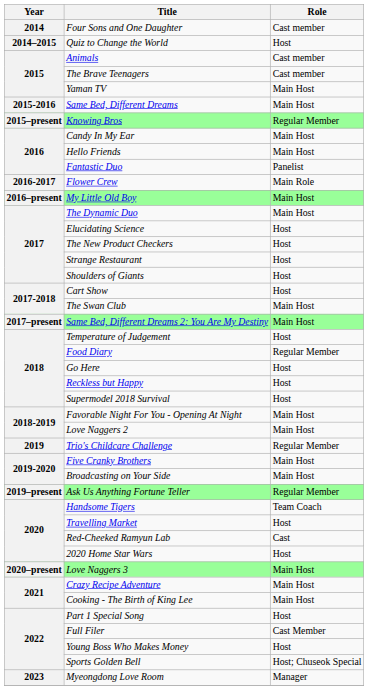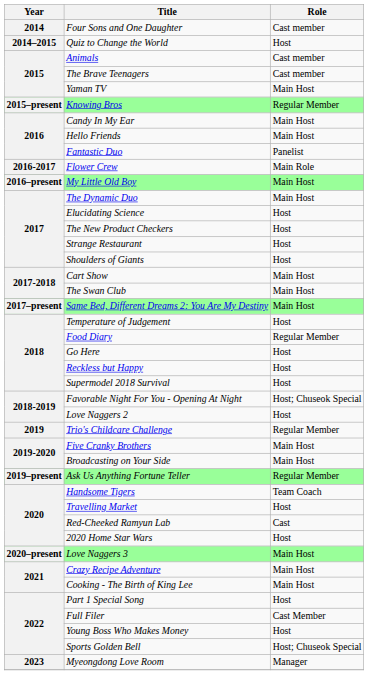 <table class="wikitable">
 <tr>
 <th>Year</th>
 <th>Title</th>
 <th>Role</th>
 </tr>
 <tr>
 <th>2014</th>
 <td><em>Four Sons and One Daughter</em></td>
 <td>Cast member</td>
 </tr>
 <tr>
 <th>2014–2015</th>
 <td><em>Quiz to Change the World</em></td>
 <td>Host</td>
 </tr>
 <tr>
 <th rowspan="3">2015</th>
 <td><em><a href='#'>Animals</a></em></td>
 <td>Cast member</td>
 </tr>
 <tr>
 <td><em>The Brave Teenagers</em></td>
 <td>Cast member</td>
 </tr>
 <tr>
 <td><em>Yaman TV</em></td>
-<td>Main Host</td>
-</tr>
-<tr>
-<th>2015-2016</th>
-<td><em><a href='#'>Same Bed, Different Dreams</a></em></td>
 <td>Main Host</td>
 </tr>
 <tr bgcolor="#99ff99">
 <th>2015–present</th>
 <td><em><a href='#'>Knowing Bros</a></em></td>
 <td>Regular Member</td>
 </tr>
 <tr>
 <th rowspan="3">2016</th>
 <td><em>Candy In My Ear</em></td>
 <td>Main Host</td>
 </tr>
 <tr>
 <td><em>Hello Friends</em></td>
 <td>Main Host</td>
 </tr>
 <tr>
 <td><em><a href='#'>Fantastic Duo</a></em></td>
 <td>Panelist</td>
 </tr>
 <tr>
 <th>2016-2017</th>
 <td><em><a href='#'>Flower Crew</a></em></td>
 <td>Main Role</td>
 </tr>
 <tr bgcolor="#99ff99">
 <th>2016–present</th>
 <td><em><a href='#'>My Little Old Boy</a></em></td>
 <td>Main Host</td>
 </tr>
 <tr>
 <th rowspan="5">2017</th>
 <td><em><a href='#'>The Dynamic Duo</a></em></td>
 <td>Main Host</td>
 </tr>
 <tr>
 <td><em>Elucidating Science</em></td>
 <td>Host</td>
 </tr>
 <tr>
 <td><em>The New Product Checkers</em></td>
 <td>Host</td>
 </tr>
 <tr>
 <td><em>Strange Restaurant</em></td>
 <td>Host</td>
 </tr>
 <tr>
 <td><em>Shoulders of Giants</em></td>
 <td>Host</td>
 </tr>
 <tr>
 <th rowspan="2">2017-2018</th>
 <td><em>Cart Show</em></td>
-<td>Host</td>
+<td>Main Host</td>
 </tr>
 <tr>
 <td><em>The Swan Club</em></td>
 <td>Main Host</td>
 </tr>
 <tr bgcolor="#99ff99">
 <th>2017–present</th>
 <td><em><a href='#'>Same Bed, Different Dreams 2: You Are My Destiny</a></em></td>
 <td>Main Host</td>
 </tr>
 <tr>
 <th rowspan="5">2018</th>
 <td><em>Temperature of Judgement</em></td>
 <td>Host</td>
 </tr>
 <tr>
 <td><em><a href='#'>Food Diary</a></em></td>
 <td>Regular Member</td>
 </tr>
 <tr>
 <td><em>Go Here</em></td>
 <td>Host</td>
 </tr>
 <tr>
 <td><em><a href='#'>Reckless but Happy</a></em></td>
 <td>Host</td>
 </tr>
 <tr>
 <td><em>Supermodel 2018 Survival</em></td>
 <td>Host</td>
 </tr>
 <tr>
 <th rowspan="2">2018-2019</th>
 <td><em>Favorable Night For You - Opening At Night</em></td>
-<td>Main Host</td>
+<td>Host; Chuseok Special</td>
 </tr>
 <tr>
 <td><em>Love Naggers 2</em></td>
-<td>Main Host</td>
+<td>Host</td>
 </tr>
 <tr>
 <th>2019</th>
 <td><em><a href='#'>Trio's Childcare Challenge</a></em></td>
 <td>Regular Member</td>
 </tr>
 <tr>
 <th rowspan="2">2019-2020</th>
 <td><em><a href='#'>Five Cranky Brothers</a></em></td>
 <td>Main Host</td>
 </tr>
 <tr>
 <td><em>Broadcasting on Your Side</em></td>
 <td>Main Host</td>
 </tr>
 <tr bgcolor="#99ff99">
 <th>2019–present</th>
 <td><em>Ask Us Anything Fortune Teller</em></td>
 <td>Regular Member</td>
 </tr>
 <tr>
 <th rowspan="4">2020</th>
 <td><em><a href='#'>Handsome Tigers</a></em></td>
 <td>Team Coach</td>
 </tr>
 <tr>
 <td><em><a href='#'>Travelling Market</a></em></td>
 <td>Host</td>
 </tr>
 <tr>
 <td><em>Red-Cheeked Ramyun Lab</em></td>
 <td>Cast</td>
 </tr>
 <tr>
 <td><em>2020 Home Star Wars</em></td>
 <td>Host</td>
 </tr>
 <tr bgcolor="#99ff99">
 <th>2020–present</th>
 <td><em>Love Naggers 3</em></td>
 <td>Main Host</td>
 </tr>
 <tr>
 <th rowspan="2">2021</th>
 <td><em><a href='#'>Crazy Recipe Adventure</a></em></td>
 <td>Main Host</td>
 </tr>
 <tr>
 <td><em>Cooking - The Birth of King Lee</em></td>
 <td>Main Host </td>
 </tr>
 <tr>
 <th rowspan=4>2022</th>
 <td><em>Part 1 Special Song</em></td>
 <td>Host </td>
 </tr>
 <tr>
 <td><em>Full Filer</em></td>
 <td>Cast Member</td>
 </tr>
 <tr>
 <td><em>Young Boss Who Makes Money</em></td>
 <td>Host</td>
 </tr>
 <tr>
 <td><em>Sports Golden Bell</em></td>
 <td>Host; Chuseok Special</td>
 </tr>
 <tr>
 <th scope="row">2023</th>
 <td><em>Myeongdong Love Room</em></td>
 <td>Manager</td>
 </tr>
 <tr>
 </tr>
 </table>
